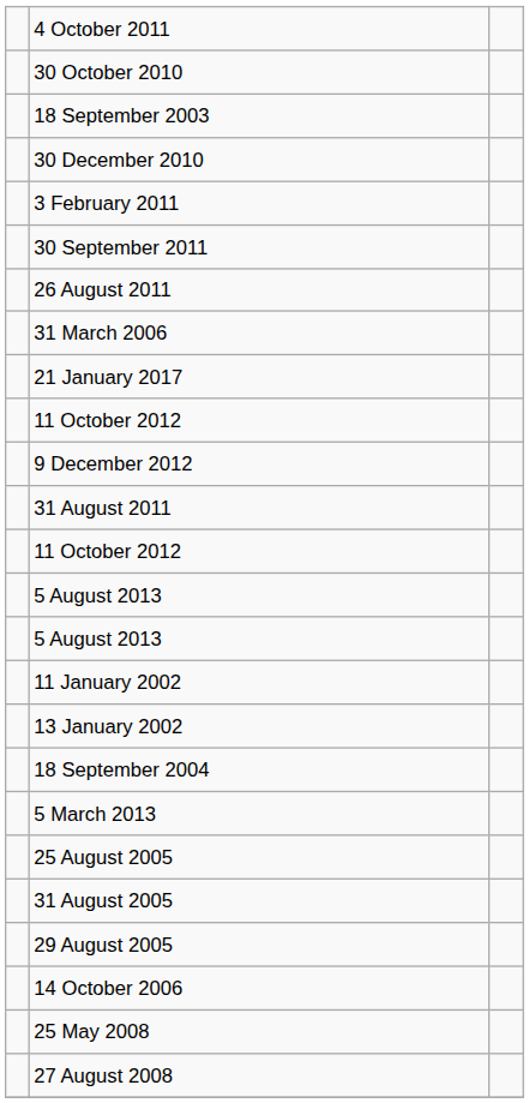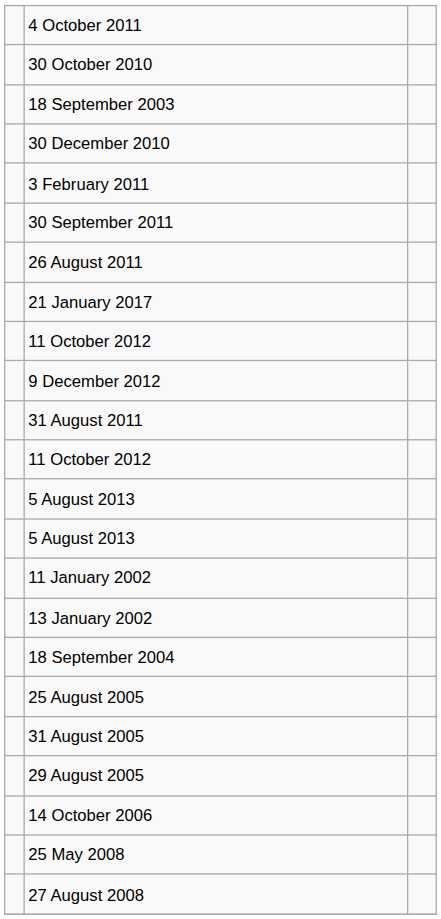 <table class="wikitable" style="font-size: 80%; float: left; width: 26em; margin-right: 1em; height: 700px">
 <tr>
 <td></td>
 <td>4 October 2011</td>
 <td></td>
 </tr>
 <tr>
 <td></td>
 <td>30 October 2010</td>
 <td> </td>
 </tr>
 <tr>
 <td></td>
 <td>18 September 2003</td>
 <td></td>
 </tr>
 <tr>
 <td></td>
 <td>30 December 2010</td>
 <td> </td>
 </tr>
 <tr>
 <td></td>
 <td>3 February 2011</td>
 <td> </td>
 </tr>
 <tr>
 <td></td>
 <td>30 September 2011</td>
 <td></td>
 </tr>
 <tr>
 <td></td>
 <td>26 August 2011</td>
-<td></td>
-</tr>
-<tr>
-<td></td>
-<td>31 March 2006</td>
 <td></td>
 </tr>
 <tr>
 <td></td>
 <td>21 January 2017</td>
 <td></td>
 </tr>
 <tr>
 <td></td>
 <td>11 October 2012</td>
 <td></td>
 </tr>
 <tr>
 <td></td>
 <td>9 December 2012</td>
 <td></td>
 </tr>
 <tr>
 <td></td>
 <td>31 August 2011</td>
 <td></td>
 </tr>
 <tr>
 <td></td>
 <td>11 October 2012</td>
 <td></td>
 </tr>
 <tr>
 <td></td>
 <td>5 August 2013</td>
 <td></td>
 </tr>
 <tr>
 <td></td>
 <td>5 August 2013</td>
 <td></td>
 </tr>
 <tr>
 <td></td>
 <td>11 January 2002</td>
 <td> </td>
 </tr>
 <tr>
 <td></td>
 <td>13 January 2002</td>
 <td> </td>
 </tr>
 <tr>
 <td></td>
 <td>18 September 2004</td>
 <td></td>
 </tr>
 <tr>
 <td></td>
-<td>5 March 2013</td>
-<td></td>
-</tr>
-<tr>
-<td></td>
 <td>25 August 2005</td>
 <td> </td>
 </tr>
 <tr>
 <td></td>
 <td>31 August 2005</td>
 <td> </td>
 </tr>
 <tr>
 <td></td>
 <td>29 August 2005</td>
 <td></td>
 </tr>
 <tr>
 <td></td>
 <td>14 October 2006</td>
 <td> </td>
 </tr>
 <tr>
 <td></td>
 <td>25 May 2008</td>
 <td></td>
 </tr>
 <tr>
 <td></td>
 <td>27 August 2008</td>
 <td></td>
 </tr>
 <tr>
 </tr>
 </table>
